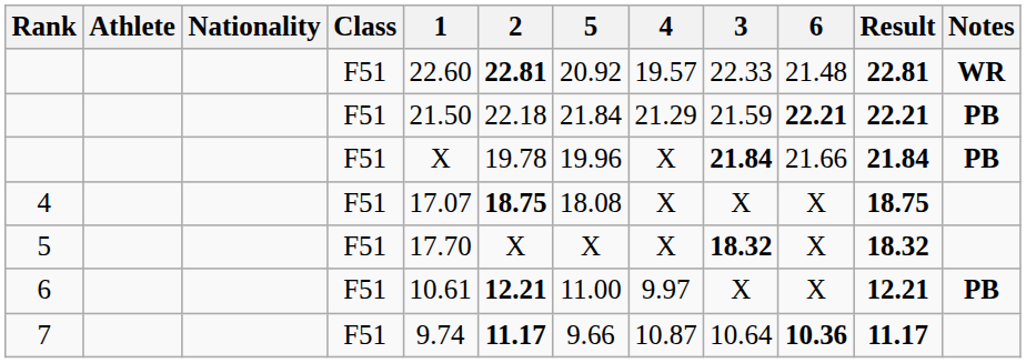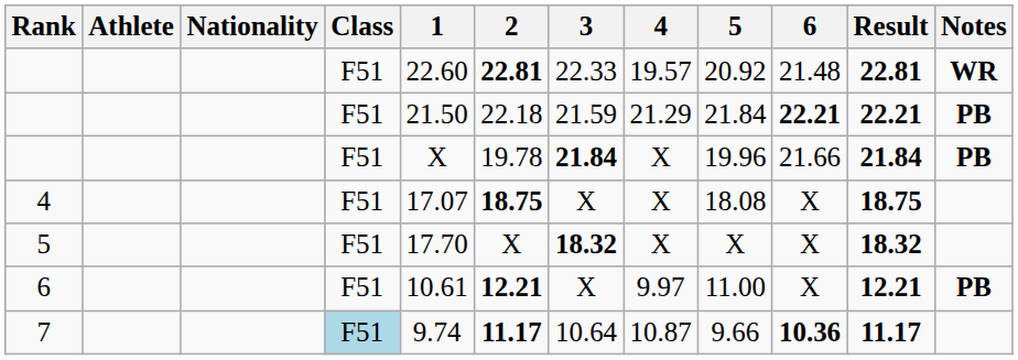 <table class="wikitable sortable" style="text-align:center">
 <tr>
 <th>Rank</th>
 <th>Athlete</th>
 <th>Nationality</th>
 <th>Class</th>
 <th width="20">1</th>
 <th width="20">2</th>
+<th width="20">3</th>
+<th width="20">4</th>
 <th width="20">5</th>
-<th width="20">4</th>
-<th width="20">3</th>
 <th width="20">6</th>
 <th>Result</th>
 <th>Notes</th>
 </tr>
 <tr>
 <td></td>
 <td align=left></td>
 <td align="left"></td>
 <td>F51</td>
 <td>22.60</td>
 <td><strong>22.81</strong></td>
+<td>22.33</td>
+<td>19.57</td>
 <td>20.92</td>
-<td>19.57</td>
-<td>22.33</td>
 <td>21.48</td>
 <td><strong>22.81</strong></td>
 <td><strong>WR</strong></td>
 </tr>
 <tr>
 <td></td>
 <td align=left></td>
 <td align="left"></td>
 <td>F51</td>
 <td>21.50</td>
 <td>22.18</td>
+<td>21.59</td>
+<td>21.29</td>
 <td>21.84</td>
-<td>21.29</td>
-<td>21.59</td>
 <td><strong>22.21</strong></td>
 <td><strong>22.21</strong></td>
 <td><strong>PB</strong></td>
 </tr>
 <tr>
 <td></td>
 <td align=left></td>
 <td align="left"></td>
 <td>F51</td>
 <td>X</td>
 <td>19.78</td>
+<td><strong>21.84</strong></td>
+<td>X</td>
 <td>19.96</td>
-<td>X</td>
-<td><strong>21.84</strong></td>
 <td>21.66</td>
 <td><strong>21.84</strong></td>
 <td><strong>PB</strong></td>
 </tr>
 <tr>
 <td>4</td>
 <td align=left></td>
 <td align="left"></td>
 <td>F51</td>
 <td>17.07</td>
 <td><strong>18.75</strong></td>
-<td>18.08</td>
 <td>X</td>
 <td>X</td>
+<td>18.08</td>
 <td>X</td>
 <td><strong>18.75</strong></td>
 <td></td>
 </tr>
 <tr>
 <td>5</td>
 <td align=left></td>
 <td align="left"></td>
 <td>F51</td>
 <td>17.70</td>
 <td>X</td>
+<td><strong>18.32</strong></td>
 <td>X</td>
 <td>X</td>
-<td><strong>18.32</strong></td>
 <td>X</td>
 <td><strong>18.32</strong></td>
 <td></td>
 </tr>
 <tr>
 <td>6</td>
 <td align=left></td>
 <td align="left"></td>
 <td>F51</td>
 <td>10.61</td>
 <td><strong>12.21</strong></td>
+<td>X</td>
+<td>9.97</td>
 <td>11.00</td>
-<td>9.97</td>
-<td>X</td>
 <td>X</td>
 <td><strong>12.21</strong></td>
 <td><strong>PB</strong></td>
 </tr>
 <tr>
 <td>7</td>
 <td align=left></td>
 <td align="left"></td>
-<td>F51</td>
+<td style="background: lightblue;">F51</td>
 <td>9.74</td>
 <td><strong>11.17</strong></td>
+<td>10.64</td>
+<td>10.87</td>
 <td>9.66</td>
-<td>10.87</td>
-<td>10.64</td>
 <td><strong>10.36</strong></td>
 <td><strong>11.17</strong></td>
 <td></td>
 </tr>
 </table>
